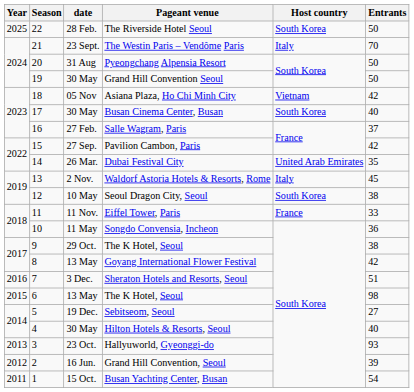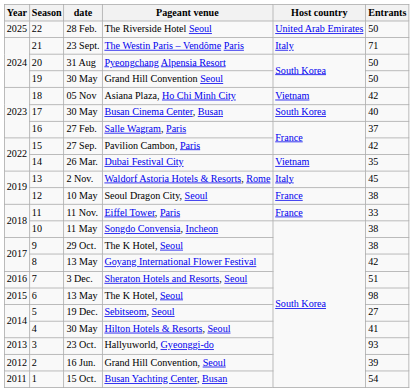 <table {| class="wikitable" style="font-size: 80%">
 <tr>
 <th>Year</th>
 <th>Season</th>
 <th>date</th>
 <th>Pageant venue</th>
 <th>Host country</th>
 <th>Entrants</th>
 </tr>
 <tr>
 <td 2025>2025</td>
 <td>22</td>
 <td>28 Feb.</td>
 <td>The Riverside Hotel <a href='#'>Seoul</a></td>
-<td><a href='#'>South Korea</a></td>
+<td><a href='#'>United Arab Emirates</a></td>
 <td>50</td>
 </tr>
 <tr>
 <td rowspan="3">2024</td>
 <td>21</td>
 <td>23 Sept.</td>
 <td><a href='#'>The Westin Paris – Vendôme</a> <a href='#'>Paris</a></td>
 <td><a href='#'>Italy</a></td>
-<td>70</td>
+<td>71</td>
 </tr>
 <tr>
 <td>20</td>
 <td>31 Aug</td>
 <td><a href='#'>Pyeongchang</a> <a href='#'>Alpensia Resort</a></td>
 <td rowspan="2"><a href='#'>South Korea</a></td>
 <td>50</td>
 </tr>
 <tr>
 <td>19</td>
 <td>30 May</td>
 <td>Grand Hill Convention <a href='#'>Seoul</a></td>
 <td>50</td>
 </tr>
 <tr>
 <td rowspan="3">2023</td>
 <td>18</td>
 <td>05 Nov</td>
 <td>Asiana Plaza, <a href='#'>Ho Chi Minh City</a></td>
 <td><a href='#'>Vietnam</a></td>
 <td>42</td>
 </tr>
 <tr>
 <td>17</td>
 <td>30 May</td>
 <td><a href='#'>Busan Cinema Center</a>, <a href='#'>Busan</a></td>
 <td><a href='#'>South Korea</a></td>
 <td>40</td>
 </tr>
 <tr>
 <td>16</td>
 <td>27 Feb.</td>
 <td><a href='#'>Salle Wagram</a>, <a href='#'>Paris</a></td>
 <td rowspan="2"><a href='#'>France</a></td>
 <td>37</td>
 </tr>
 <tr>
 <td rowspan="2">2022</td>
 <td>15</td>
 <td>27 Sep.</td>
 <td>Pavilion Cambon, <a href='#'>Paris</a></td>
 <td>42</td>
 </tr>
 <tr>
 <td>14</td>
 <td>26 Mar.</td>
 <td><a href='#'>Dubai Festival City</a></td>
-<td><a href='#'>United Arab Emirates</a></td>
+<td><a href='#'>Vietnam</a></td>
 <td>35</td>
 </tr>
 <tr>
 <td rowspan="2">2019</td>
 <td>13</td>
 <td>2 Nov.</td>
 <td><a href='#'>Waldorf Astoria Hotels & Resorts</a>, <a href='#'>Rome</a></td>
 <td><a href='#'>Italy</a></td>
 <td>45</td>
 </tr>
 <tr>
 <td>12</td>
 <td>10 May</td>
 <td>Seoul Dragon City, <a href='#'>Seoul</a></td>
-<td><a href='#'>South Korea</a></td>
+<td><a href='#'>France</a></td>
 <td>38</td>
 </tr>
 <tr>
 <td rowspan="2">2018</td>
 <td>11</td>
 <td>11 Nov.</td>
 <td><a href='#'>Eiffel Tower</a>, <a href='#'>Paris</a></td>
 <td><a href='#'>France</a></td>
 <td>33</td>
 </tr>
 <tr>
 <td>10</td>
 <td>11 May</td>
 <td><a href='#'>Songdo Convensia</a>, <a href='#'>Incheon</a></td>
 <td rowspan="10"><a href='#'>South Korea</a></td>
-<td>36</td>
+<td>38</td>
 </tr>
 <tr>
 <td rowspan="2">2017</td>
 <td>9</td>
 <td>29 Oct.</td>
 <td>The K Hotel, <a href='#'>Seoul</a></td>
 <td>38</td>
 </tr>
 <tr>
 <td>8</td>
 <td>13 May</td>
 <td><a href='#'>Goyang International Flower Festival</a></td>
 <td>42</td>
 </tr>
 <tr>
 <td>2016</td>
 <td>7</td>
 <td>3 Dec.</td>
 <td><a href='#'>Sheraton Hotels and Resorts</a>, <a href='#'>Seoul</a></td>
 <td>51</td>
 </tr>
 <tr>
 <td rowspan="1">2015</td>
 <td>6</td>
 <td>13 May</td>
 <td>The K Hotel, <a href='#'>Seoul</a></td>
 <td>98</td>
 </tr>
 <tr>
 <td rowspan="2">2014</td>
 <td>5</td>
 <td>19 Dec.</td>
 <td><a href='#'>Sebitseom</a>, <a href='#'>Seoul</a></td>
 <td>27</td>
 </tr>
 <tr>
 <td>4</td>
 <td>30 May</td>
 <td><a href='#'>Hilton Hotels & Resorts</a>, <a href='#'>Seoul</a></td>
-<td>40</td>
+<td>41</td>
 </tr>
 <tr>
 <td 2013>2013</td>
 <td>3</td>
 <td>23 Oct.</td>
 <td>Hallyuworld, <a href='#'>Gyeonggi-do</a></td>
 <td>93</td>
 </tr>
 <tr>
 <td 2012>2012</td>
 <td>2</td>
 <td>16 Jun.</td>
 <td>Grand Hill Convention, <a href='#'>Seoul</a></td>
 <td>39</td>
 </tr>
 <tr>
 <td rowspan="2">2011</td>
 <td>1</td>
 <td>15 Oct.</td>
 <td><a href='#'>Busan Yachting Center</a>, <a href='#'>Busan</a></td>
 <td>54</td>
 </tr>
 </table>
